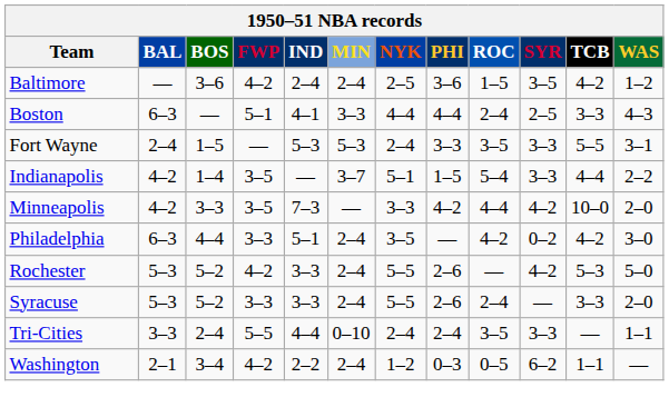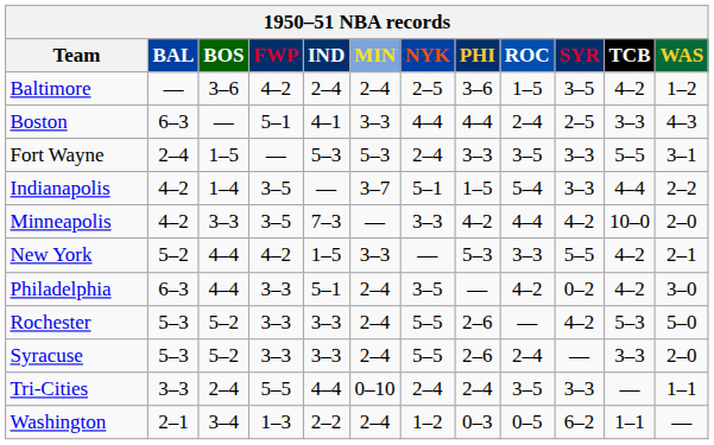 <table class="wikitable" style="font-size:95%; text-align:center;">
 <tr>
 <th colspan=12>1950–51 NBA records</th>
 </tr>
 <tr>
 <th width=100>Team</th>
 <th style="background:#003EA4;color:#FFFFFF;width=35">BAL</th>
 <th style="background:#006400;color:#FFFFFF;width=35">BOS</th>
 <th style="background:#012F6B;color:#D40032;width=35">FWP</th>
 <th style="background:#012F6B;color:#FFFFFF;width=35">IND</th>
 <th style="background:#7BA4DB;color:#FBE122;width=35">MIN</th>
 <th style="background:#003EA4;color:#E85109;width=35">NYK</th>
 <th style="background:#002F6C;color:#FFC72C;width=35">PHI</th>
 <th style="background:#0050B0;color:#FFFFFF;width=35">ROC</th>
 <th style="background:#012F6B;color:#D50033;width=35">SYR</th>
 <th style="background:#000000;color:#FFFFFF;width=35">TCB</th>
 <th style="background:#046B38;color:#FECD2A;width=35">WAS</th>
 </tr>
 <tr>
 <td style="text-align:left;"><a href='#'>Baltimore</a></td>
 <td>—</td>
 <td>3–6</td>
 <td>4–2</td>
 <td>2–4</td>
 <td>2–4</td>
 <td>2–5</td>
 <td>3–6</td>
 <td>1–5</td>
 <td>3–5</td>
 <td>4–2</td>
 <td>1–2</td>
 </tr>
 <tr>
 <td style="text-align:left;"><a href='#'>Boston</a></td>
 <td>6–3</td>
 <td>—</td>
 <td>5–1</td>
 <td>4–1</td>
 <td>3–3</td>
 <td>4–4</td>
 <td>4–4</td>
 <td>2–4</td>
 <td>2–5</td>
 <td>3–3</td>
 <td>4–3</td>
 </tr>
 <tr>
 <td style="text-align:left;">Fort Wayne</td>
 <td>2–4</td>
 <td>1–5</td>
 <td>—</td>
 <td>5–3</td>
 <td>5–3</td>
 <td>2–4</td>
 <td>3–3</td>
 <td>3–5</td>
 <td>3–3</td>
 <td>5–5</td>
 <td>3–1</td>
 </tr>
 <tr>
 <td style="text-align:left;"><a href='#'>Indianapolis</a></td>
 <td>4–2</td>
 <td>1–4</td>
 <td>3–5</td>
 <td>—</td>
 <td>3–7</td>
 <td>5–1</td>
 <td>1–5</td>
 <td>5–4</td>
 <td>3–3</td>
 <td>4–4</td>
 <td>2–2</td>
 </tr>
 <tr>
 <td style="text-align:left;"><a href='#'>Minneapolis</a></td>
 <td>4–2</td>
 <td>3–3</td>
 <td>3–5</td>
 <td>7–3</td>
 <td>—</td>
 <td>3–3</td>
 <td>4–2</td>
 <td>4–4</td>
 <td>4–2</td>
 <td>10–0</td>
 <td>2–0</td>
 </tr>
 <tr>
+<td style="text-align:left;"><a href='#'>New York</a></td>
+<td>5–2</td>
+<td>4–4</td>
+<td>4–2</td>
+<td>1–5</td>
+<td>3–3</td>
+<td>—</td>
+<td>5–3</td>
+<td>3–3</td>
+<td>5–5</td>
+<td>4–2</td>
+<td>2–1</td>
+</tr>
+<tr>
 <td style="text-align:left;"><a href='#'>Philadelphia</a></td>
 <td>6–3</td>
 <td>4–4</td>
 <td>3–3</td>
 <td>5–1</td>
 <td>2–4</td>
 <td>3–5</td>
 <td>—</td>
 <td>4–2</td>
 <td>0–2</td>
 <td>4–2</td>
 <td>3–0</td>
 </tr>
 <tr>
 <td style="text-align:left;"><a href='#'>Rochester</a></td>
 <td>5–3</td>
 <td>5–2</td>
-<td>4–2</td>
+<td>3–3</td>
 <td>3–3</td>
 <td>2–4</td>
 <td>5–5</td>
 <td>2–6</td>
 <td>—</td>
 <td>4–2</td>
 <td>5–3</td>
 <td>5–0</td>
 </tr>
 <tr>
 <td style="text-align:left;"><a href='#'>Syracuse</a></td>
 <td>5–3</td>
 <td>5–2</td>
 <td>3–3</td>
 <td>3–3</td>
 <td>2–4</td>
 <td>5–5</td>
 <td>2–6</td>
 <td>2–4</td>
 <td>—</td>
 <td>3–3</td>
 <td>2–0</td>
 </tr>
 <tr>
 <td style="text-align:left;"><a href='#'>Tri-Cities</a></td>
 <td>3–3</td>
 <td>2–4</td>
 <td>5–5</td>
 <td>4–4</td>
 <td>0–10</td>
 <td>2–4</td>
 <td>2–4</td>
 <td>3–5</td>
 <td>3–3</td>
 <td>—</td>
 <td>1–1</td>
 </tr>
 <tr>
 <td style="text-align:left;"><a href='#'>Washington</a></td>
 <td>2–1</td>
 <td>3–4</td>
-<td>4–2</td>
+<td>1–3</td>
 <td>2–2</td>
 <td>2–4</td>
 <td>1–2</td>
 <td>0–3</td>
 <td>0–5</td>
 <td>6–2</td>
 <td>1–1</td>
 <td>—</td>
 </tr>
 </table>
